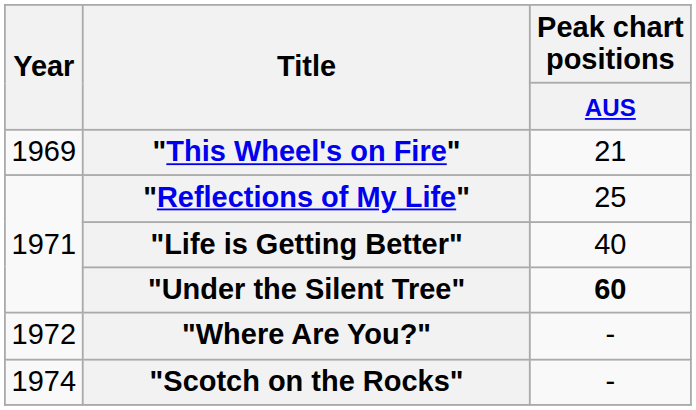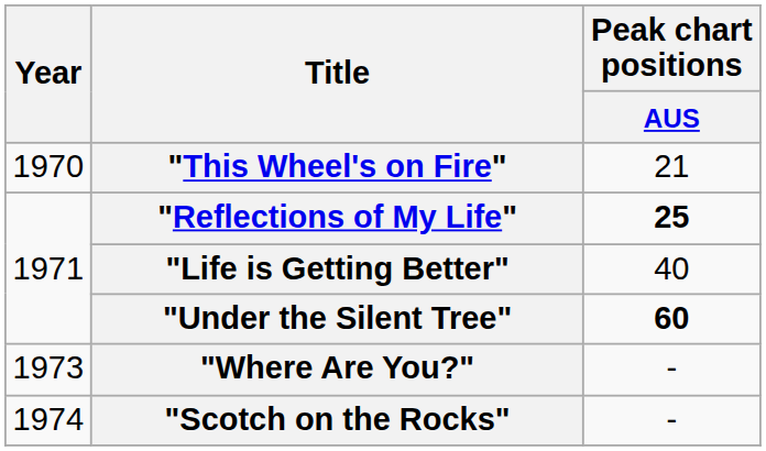 <table class="wikitable plainrowheaders" style="text-align:center;" border="1">
 <tr>
 <th scope="col" rowspan="2">Year</th>
 <th scope="col" rowspan="2" style="width:15em;">Title</th>
 <th scope="col" colspan="1">Peak chart<br>positions</th>
 </tr>
 <tr>
 <th scope="col" style="text-align:center;"><small><a href='#'>AUS</a></small><br></th>
 </tr>
 <tr>
-<td>1969</td>
+<td>1970</td>
 <th scope="row">"<a href='#'>This Wheel's on Fire</a>"</th>
 <td style="text-align:center;">21</td>
 </tr>
 <tr>
 <td rowspan="3">1971</td>
 <th scope="row">"<a href='#'>Reflections of My Life</a>"</th>
-<td style="text-align:center;">25</td>
+<td style="text-align:center;"><strong>25</strong></td>
 </tr>
 <tr>
 <th scope="row">"Life is Getting Better"</th>
 <td style="text-align:center;">40</td>
 </tr>
 <tr>
 <th scope="row">"Under the Silent Tree"</th>
 <td style="text-align:center;"><strong>60</strong></td>
 </tr>
 <tr>
-<td>1972</td>
+<td>1973</td>
 <th scope="row">"Where Are You?"</th>
 <td style="text-align:center;">-</td>
 </tr>
 <tr>
 <td>1974</td>
 <th scope="row">"Scotch on the Rocks"</th>
 <td style="text-align:center;">-</td>
 </tr>
 </table>
